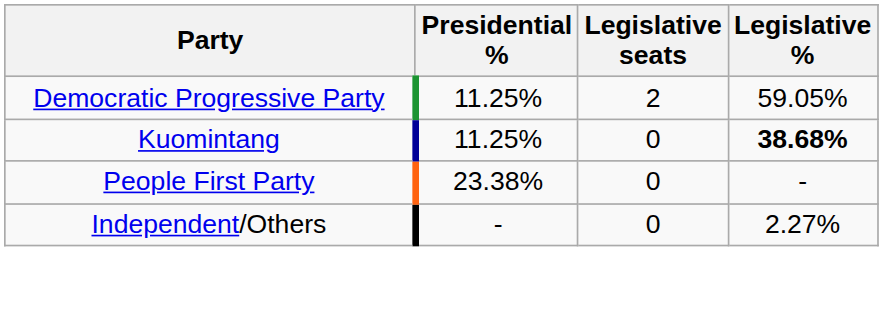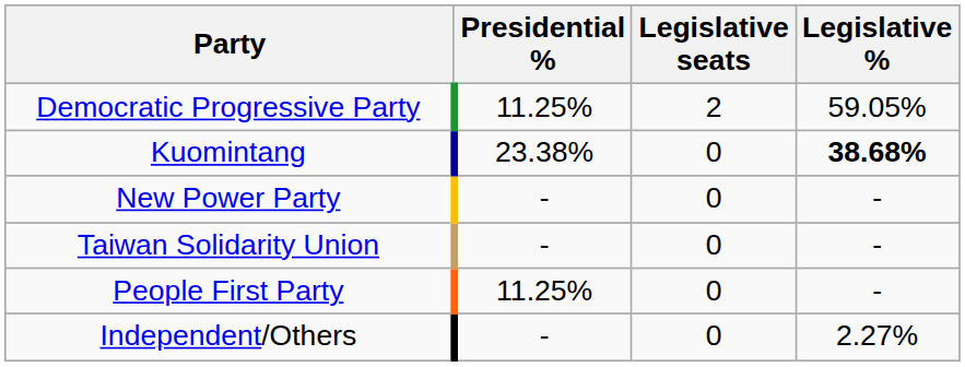 <table class="wikitable" style="text-align:center">
 <tr>
 <th width=240>Party</th>
 <th width=80>Presidential %</th>
 <th width=80>Legislative seats</th>
 <th width=80>Legislative %</th>
 </tr>
 <tr>
 <td align=center style="border-right:4px solid #1B9431;" align="center"><a href='#'>Democratic Progressive Party</a></td>
 <td>11.25%</td>
 <td>2</td>
 <td>59.05%</td>
 </tr>
 <tr>
 <td align=center style="border-right:4px solid #000099;" align="center"><a href='#'>Kuomintang</a></td>
-<td>11.25%</td>
+<td>23.38%</td>
 <td>0</td>
 <td><strong>38.68%</strong></td>
 </tr>
 <tr>
+<td align=center style="border-right:4px solid #FBBE01;" align="center"><a href='#'>New Power Party</a></td>
+<td>-</td>
+<td>0</td>
+<td>-</td>
+</tr>
+<tr>
+<td align=center style="border-right:4px solid #C69E6A;" align="center"><a href='#'>Taiwan Solidarity Union</a></td>
+<td>-</td>
+<td>0</td>
+<td>-</td>
+</tr>
+<tr>
 <td align=center style="border-right:4px solid #FF6310;" align="center"><a href='#'>People First Party</a></td>
-<td>23.38%</td>
+<td>11.25%</td>
 <td>0</td>
 <td>-</td>
 </tr>
 <tr>
 <td align=center style="border-right:4px solid #000000;" align="center"><a href='#'>Independent</a>/Others</td>
 <td>-</td>
 <td>0</td>
 <td>2.27%</td>
 </tr>
 </table>
